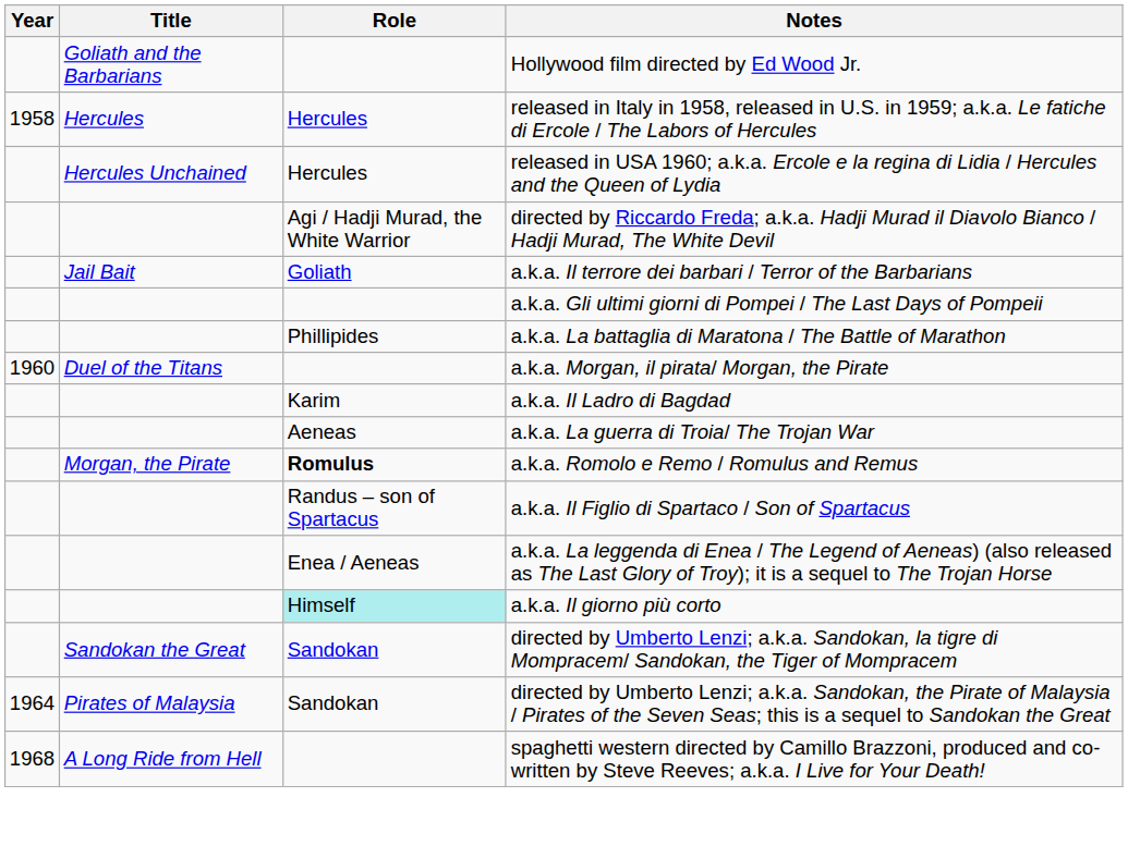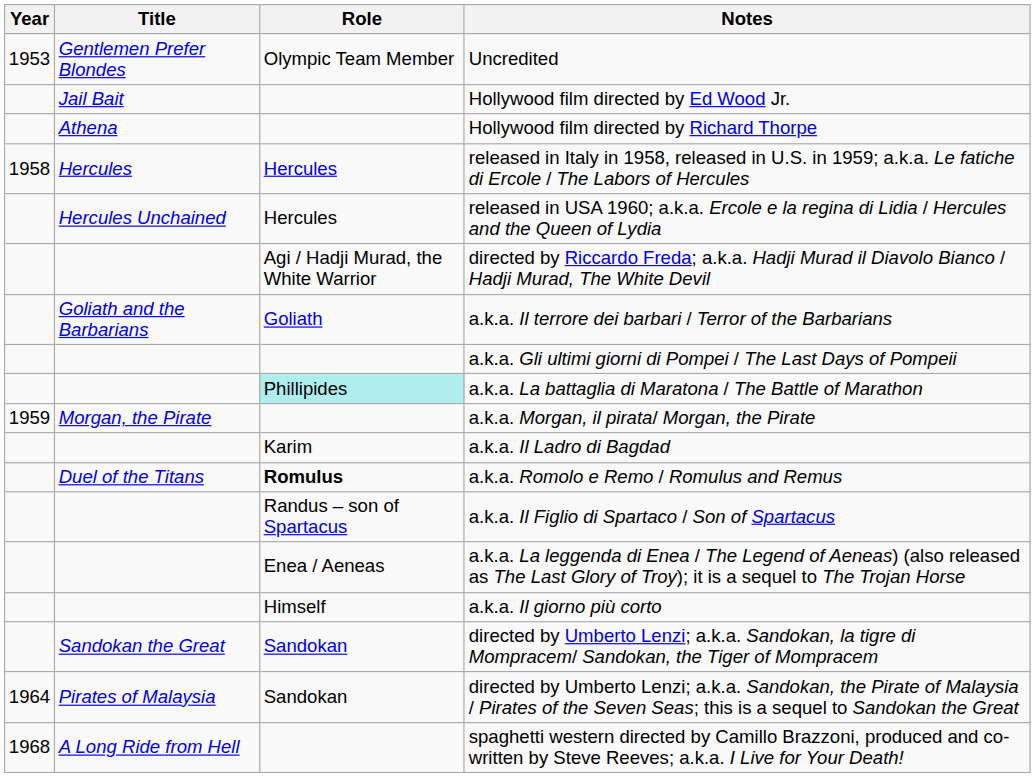 <table class="wikitable sortable" width="70%">
 <tr>
 <th>Year</th>
 <th width=20%>Title</th>
 <th width=20%>Role</th>
 <th class="unsortable">Notes</th>
 </tr>
 <tr>
+<td>1953</td>
+<td><em><a href='#'>Gentlemen Prefer Blondes</a></em></td>
+<td>Olympic Team Member</td>
+<td>Uncredited</td>
+</tr>
+<tr>
 <td></td>
-<td><em><a href='#'>Goliath and the Barbarians</a></em></td>
+<td><em><a href='#'>Jail Bait</a></em></td>
 <td></td>
 <td>Hollywood film directed by <a href='#'>Ed Wood</a> Jr.</td>
+</tr>
+<tr>
+<td></td>
+<td><em><a href='#'>Athena</a></em></td>
+<td></td>
+<td>Hollywood film directed by <a href='#'>Richard Thorpe</a></td>
 </tr>
 <tr>
 <td>1958</td>
 <td><em><a href='#'>Hercules</a></em></td>
 <td><a href='#'>Hercules</a></td>
 <td>released in Italy in 1958, released in U.S. in 1959; a.k.a. <em>Le fatiche di Ercole</em> / <em>The Labors of Hercules</em></td>
 </tr>
 <tr>
 <td></td>
 <td><em><a href='#'>Hercules Unchained</a></em></td>
 <td>Hercules</td>
 <td>released in USA 1960; a.k.a. <em>Ercole e la regina di Lidia</em> / <em>Hercules and the Queen of Lydia</em></td>
 </tr>
 <tr>
 <td></td>
 <td></td>
 <td>Agi / Hadji Murad, the White Warrior</td>
 <td>directed by <a href='#'>Riccardo Freda</a>; a.k.a. <em>Hadji Murad il Diavolo Bianco</em> / <em>Hadji Murad, The White Devil</em></td>
 </tr>
 <tr>
 <td></td>
-<td><em><a href='#'>Jail Bait</a></em></td>
+<td><em><a href='#'>Goliath and the Barbarians</a></em></td>
 <td><a href='#'>Goliath</a></td>
 <td>a.k.a. <em>Il terrore dei barbari</em> / <em>Terror of the Barbarians</em></td>
 </tr>
 <tr>
 <td></td>
 <td></td>
 <td></td>
 <td>a.k.a. <em>Gli ultimi giorni di Pompei</em> / <em>The Last Days of Pompeii</em></td>
 </tr>
 <tr>
 <td></td>
 <td></td>
-<td>Phillipides</td>
+<td style="background: paleturquoise;">Phillipides</td>
 <td>a.k.a. <em>La battaglia di Maratona</em> / <em>The Battle of Marathon</em></td>
 </tr>
 <tr>
-<td>1960</td>
-<td><em><a href='#'>Duel of the Titans</a></em></td>
+<td>1959</td>
+<td><em><a href='#'>Morgan, the Pirate</a></em></td>
 <td></td>
 <td>a.k.a. <em>Morgan, il pirata</em>/ <em>Morgan, the Pirate</em></td>
 </tr>
 <tr>
 <td></td>
 <td></td>
 <td>Karim</td>
 <td>a.k.a. <em>Il Ladro di Bagdad</em></td>
 </tr>
 <tr>
 <td></td>
-<td></td>
-<td>Aeneas</td>
-<td>a.k.a. <em>La guerra di Troia</em>/ <em>The Trojan War</em></td>
-</tr>
-<tr>
-<td></td>
-<td><em><a href='#'>Morgan, the Pirate</a></em></td>
+<td><em><a href='#'>Duel of the Titans</a></em></td>
 <td><strong>Romulus</strong></td>
 <td>a.k.a. <em>Romolo e Remo</em> / <em>Romulus and Remus</em></td>
 </tr>
 <tr>
 <td></td>
 <td></td>
 <td>Randus – son of <a href='#'>Spartacus</a></td>
 <td>a.k.a. <em>Il Figlio di Spartaco</em> / <em>Son of <a href='#'>Spartacus</a></em></td>
 </tr>
 <tr>
 <td></td>
 <td></td>
 <td>Enea / Aeneas</td>
 <td>a.k.a. <em>La leggenda di Enea</em> / <em>The Legend of Aeneas</em>) (also released as <em>The Last Glory of Troy</em>); it is a sequel to <em>The Trojan Horse</em></td>
 </tr>
 <tr>
 <td></td>
 <td></td>
-<td style="background: paleturquoise;">Himself</td>
+<td>Himself</td>
 <td>a.k.a. <em>Il giorno più corto</em></td>
 </tr>
 <tr>
 <td></td>
 <td><em><a href='#'>Sandokan the Great</a></em></td>
 <td><a href='#'>Sandokan</a></td>
 <td>directed by <a href='#'>Umberto Lenzi</a>; a.k.a. <em>Sandokan, la tigre di Mompracem</em>/ <em>Sandokan, the Tiger of Mompracem</em></td>
 </tr>
 <tr>
 <td>1964</td>
 <td><em><a href='#'>Pirates of Malaysia</a></em></td>
 <td>Sandokan</td>
 <td>directed by Umberto Lenzi; a.k.a. <em>Sandokan, the Pirate of Malaysia</em> / <em>Pirates of the Seven Seas</em>; this is a sequel to <em>Sandokan the Great</em></td>
 </tr>
 <tr>
 <td>1968</td>
 <td><em><a href='#'>A Long Ride from Hell</a></em></td>
 <td></td>
 <td>spaghetti western directed by Camillo Brazzoni, produced and co-written by Steve Reeves; a.k.a. <em>I Live for Your Death!</em></td>
 </tr>
 </table>
